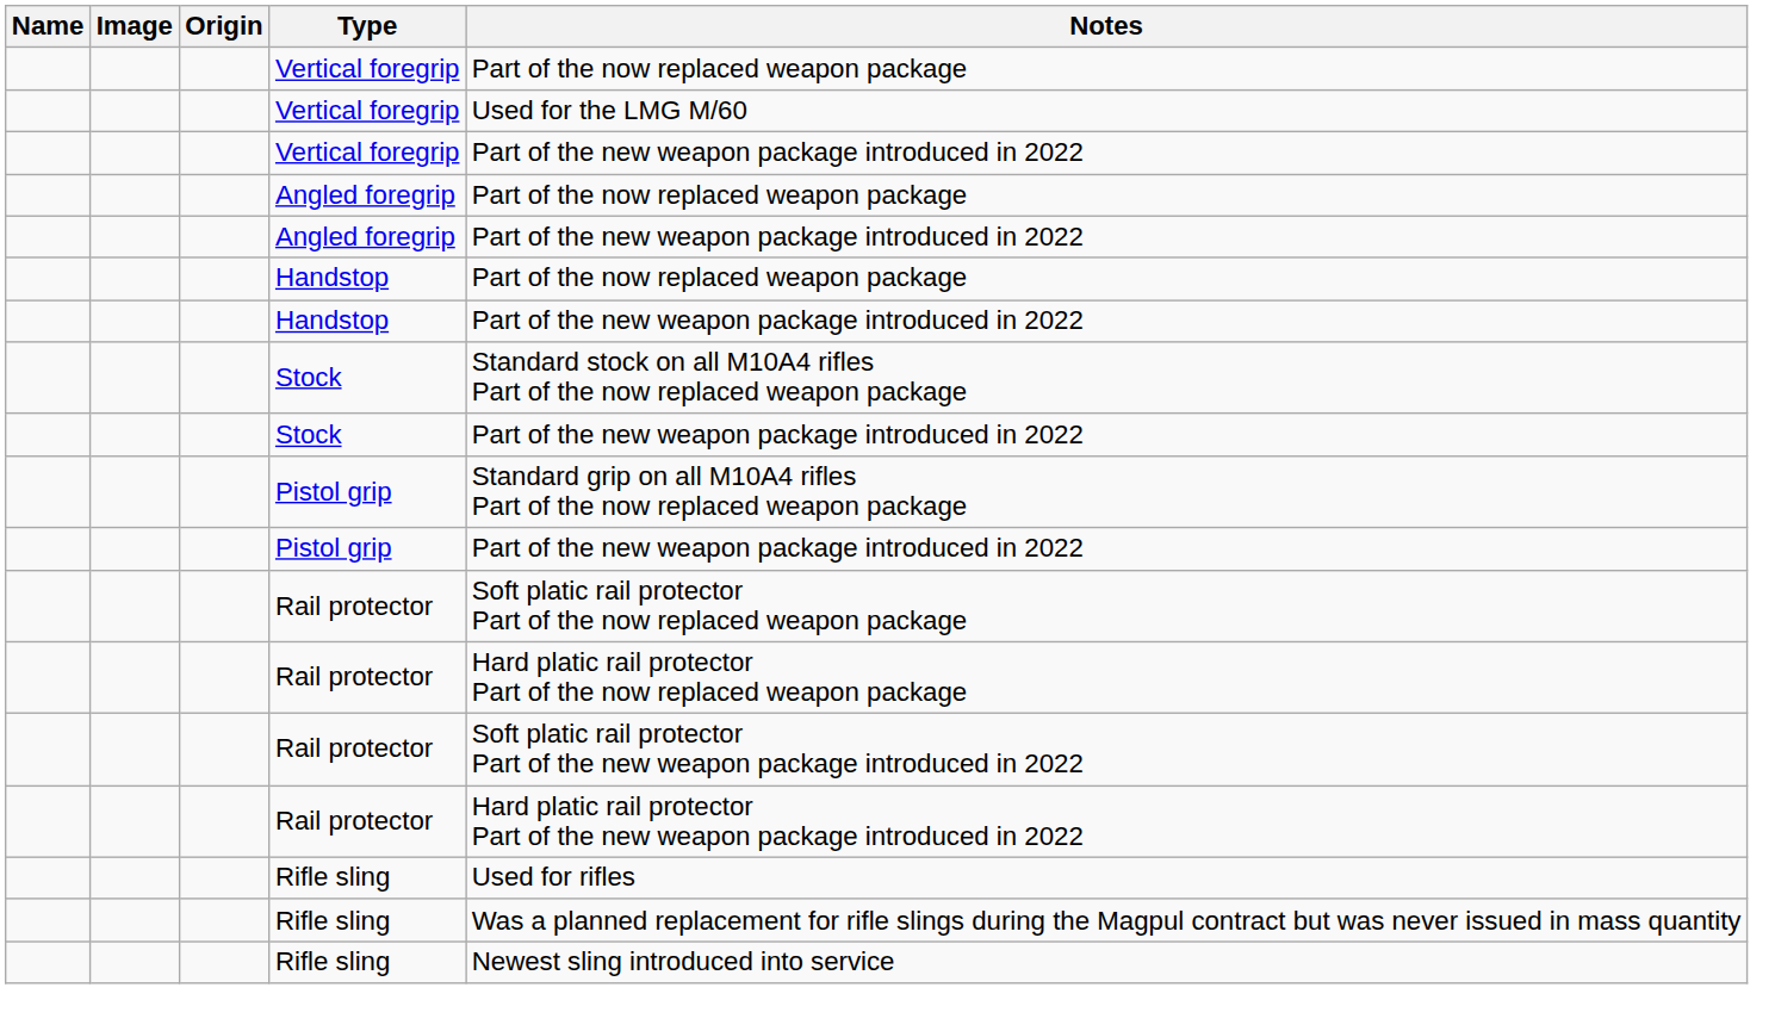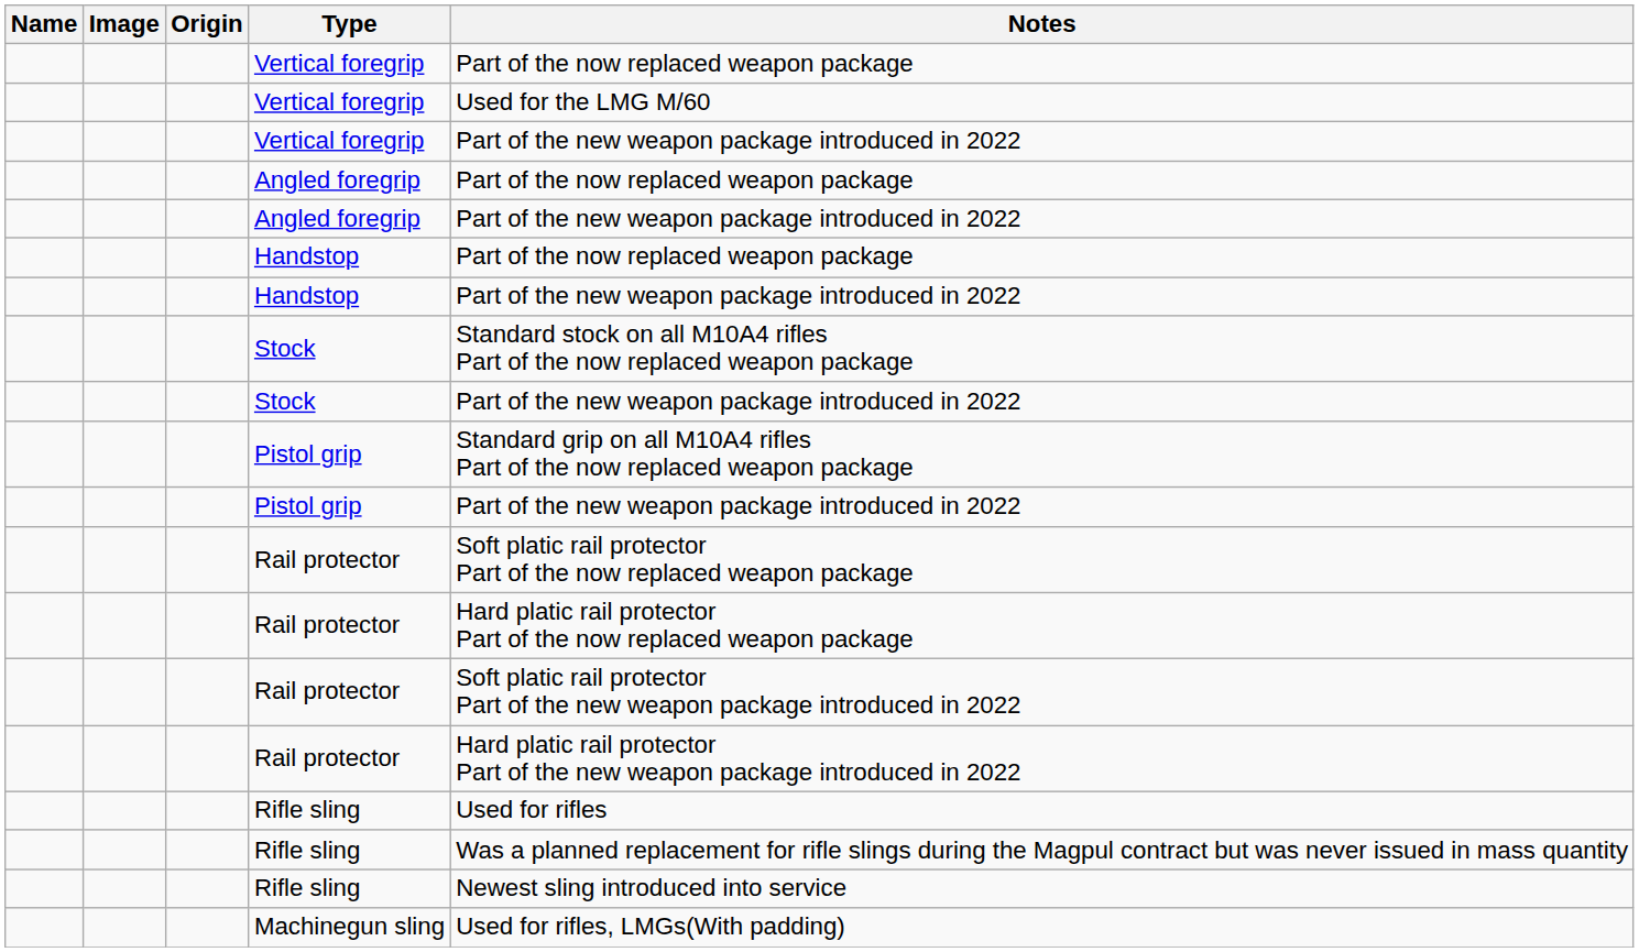 <table class="wikitable">
 <tr>
 <th>Name</th>
 <th>Image</th>
 <th>Origin</th>
 <th>Type</th>
 <th>Notes</th>
 </tr>
 <tr>
 <td></td>
 <td></td>
 <td></td>
 <td><a href='#'>Vertical foregrip</a></td>
 <td>Part of the now replaced weapon package</td>
 </tr>
 <tr>
 <td></td>
 <td></td>
 <td></td>
 <td><a href='#'>Vertical foregrip</a></td>
 <td>Used for the LMG M/60</td>
 </tr>
 <tr>
 <td></td>
 <td></td>
 <td></td>
 <td><a href='#'>Vertical foregrip</a></td>
 <td>Part of the new weapon package introduced in 2022</td>
 </tr>
 <tr>
 <td></td>
 <td></td>
 <td></td>
 <td><a href='#'>Angled foregrip</a></td>
 <td>Part of the now replaced weapon package</td>
 </tr>
 <tr>
 <td></td>
 <td></td>
 <td></td>
 <td><a href='#'>Angled foregrip</a></td>
 <td>Part of the new weapon package introduced in 2022</td>
 </tr>
 <tr>
 <td></td>
 <td></td>
 <td></td>
 <td><a href='#'>Handstop</a></td>
 <td>Part of the now replaced weapon package</td>
 </tr>
 <tr>
 <td></td>
 <td></td>
 <td></td>
 <td><a href='#'>Handstop</a></td>
 <td>Part of the new weapon package introduced in 2022</td>
 </tr>
 <tr>
 <td></td>
 <td></td>
 <td></td>
 <td><a href='#'>Stock</a></td>
 <td>Standard stock on all M10A4 rifles<br>Part of the now replaced weapon package</td>
 </tr>
 <tr>
 <td></td>
 <td></td>
 <td></td>
 <td><a href='#'>Stock</a></td>
 <td>Part of the new weapon package introduced in 2022</td>
 </tr>
 <tr>
 <td></td>
 <td></td>
 <td></td>
 <td><a href='#'>Pistol grip</a></td>
 <td>Standard grip on all M10A4 rifles<br>Part of the now replaced weapon package</td>
 </tr>
 <tr>
 <td></td>
 <td></td>
 <td></td>
 <td><a href='#'>Pistol grip</a></td>
 <td>Part of the new weapon package introduced in 2022</td>
 </tr>
 <tr>
 <td></td>
 <td></td>
 <td></td>
 <td>Rail protector</td>
 <td>Soft platic rail protector<br>Part of the now replaced weapon package</td>
 </tr>
 <tr>
 <td></td>
 <td></td>
 <td></td>
 <td>Rail protector</td>
 <td>Hard platic rail protector<br>Part of the now replaced weapon package</td>
 </tr>
 <tr>
 <td></td>
 <td></td>
 <td></td>
 <td>Rail protector</td>
 <td>Soft platic rail protector<br>Part of the new weapon package introduced in 2022</td>
 </tr>
 <tr>
 <td></td>
 <td></td>
 <td></td>
 <td>Rail protector</td>
 <td>Hard platic rail protector<br>Part of the new weapon package introduced in 2022</td>
 </tr>
 <tr>
 <td></td>
 <td></td>
 <td></td>
 <td>Rifle sling</td>
 <td>Used for rifles</td>
 </tr>
 <tr>
 <td></td>
 <td></td>
 <td></td>
 <td>Rifle sling</td>
 <td>Was a planned replacement for rifle slings during the Magpul contract but was never issued in mass quantity</td>
 </tr>
 <tr>
 <td></td>
 <td></td>
 <td></td>
 <td>Rifle sling</td>
 <td>Newest sling introduced into service</td>
 </tr>
+<tr>
+<td></td>
+<td></td>
+<td></td>
+<td>Machinegun sling</td>
+<td>Used for rifles, LMGs(With padding)</td>
+</tr>
 </table>
